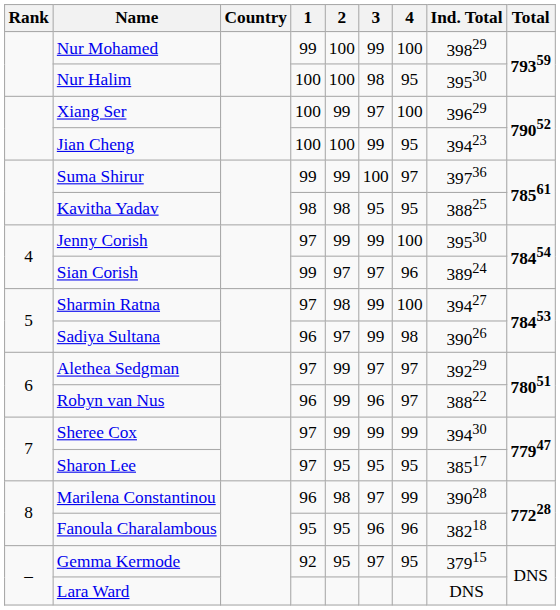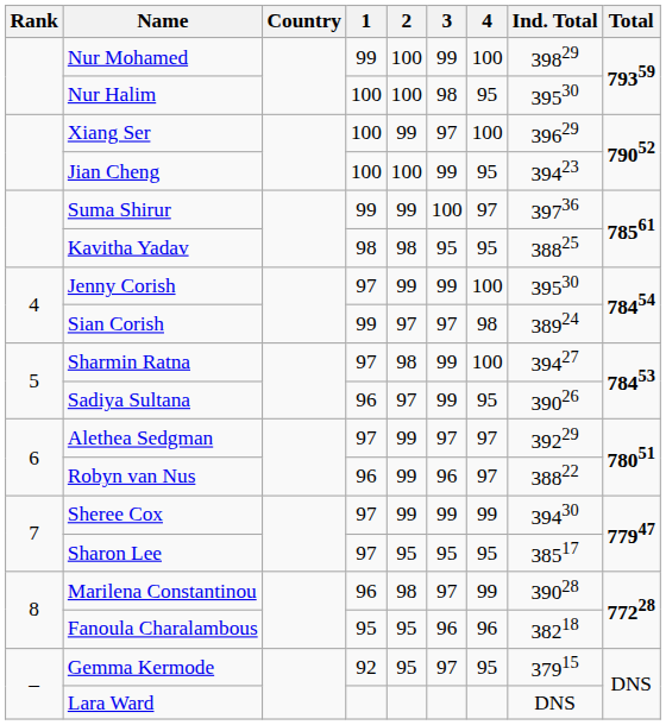 <table class="wikitable sortable" style="text-align:center;">
 <tr>
 <th>Rank</th>
 <th>Name</th>
 <th>Country</th>
 <th>1</th>
 <th>2</th>
 <th>3</th>
 <th>4</th>
 <th>Ind. Total</th>
 <th>Total</th>
 </tr>
 <tr>
 <td rowspan=2></td>
 <td align=left><a href='#'>Nur Mohamed</a></td>
 <td rowspan=2></td>
 <td>99</td>
 <td>100</td>
 <td>99</td>
 <td>100</td>
 <td>398<sup>29</sup></td>
 <td rowspan=2><strong>793<sup>59</sup></strong></td>
 </tr>
 <tr>
 <td align=left><a href='#'>Nur Halim</a></td>
 <td>100</td>
 <td>100</td>
 <td>98</td>
 <td>95</td>
 <td>395<sup>30</sup></td>
 </tr>
 <tr>
 <td rowspan=2></td>
 <td align=left><a href='#'>Xiang Ser</a></td>
 <td rowspan=2></td>
 <td>100</td>
 <td>99</td>
 <td>97</td>
 <td>100</td>
 <td>396<sup>29</sup></td>
 <td rowspan=2><strong>790<sup>52</sup></strong></td>
 </tr>
 <tr>
 <td align=left><a href='#'>Jian Cheng</a></td>
 <td>100</td>
 <td>100</td>
 <td>99</td>
 <td>95</td>
 <td>394<sup>23</sup></td>
 </tr>
 <tr>
 <td rowspan=2></td>
 <td align=left><a href='#'>Suma Shirur</a></td>
 <td rowspan=2></td>
 <td>99</td>
 <td>99</td>
 <td>100</td>
 <td>97</td>
 <td>397<sup>36</sup></td>
 <td rowspan=2><strong>785<sup>61</sup></strong></td>
 </tr>
 <tr>
 <td align=left><a href='#'>Kavitha Yadav</a></td>
 <td>98</td>
 <td>98</td>
 <td>95</td>
 <td>95</td>
 <td>388<sup>25</sup></td>
 </tr>
 <tr>
 <td rowspan=2>4</td>
 <td align=left><a href='#'>Jenny Corish</a></td>
 <td rowspan=2></td>
 <td>97</td>
 <td>99</td>
 <td>99</td>
 <td>100</td>
 <td>395<sup>30</sup></td>
 <td rowspan=2><strong>784<sup>54</sup></strong></td>
 </tr>
 <tr>
 <td align=left><a href='#'>Sian Corish</a></td>
 <td>99</td>
 <td>97</td>
 <td>97</td>
-<td>96</td>
+<td>98</td>
 <td>389<sup>24</sup></td>
 </tr>
 <tr>
 <td rowspan=2>5</td>
 <td align=left><a href='#'>Sharmin Ratna</a></td>
 <td rowspan=2></td>
 <td>97</td>
 <td>98</td>
 <td>99</td>
 <td>100</td>
 <td>394<sup>27</sup></td>
 <td rowspan=2><strong>784<sup>53</sup></strong></td>
 </tr>
 <tr>
 <td align=left><a href='#'>Sadiya Sultana</a></td>
 <td>96</td>
 <td>97</td>
 <td>99</td>
-<td>98</td>
+<td>95</td>
 <td>390<sup>26</sup></td>
 </tr>
 <tr>
 <td rowspan=2>6</td>
 <td align=left><a href='#'>Alethea Sedgman</a></td>
 <td rowspan=2></td>
 <td>97</td>
 <td>99</td>
 <td>97</td>
 <td>97</td>
 <td>392<sup>29</sup></td>
 <td rowspan=2><strong>780<sup>51</sup></strong></td>
 </tr>
 <tr>
 <td align=left><a href='#'>Robyn van Nus</a></td>
 <td>96</td>
 <td>99</td>
 <td>96</td>
 <td>97</td>
 <td>388<sup>22</sup></td>
 </tr>
 <tr>
 <td rowspan=2>7</td>
 <td align=left><a href='#'>Sheree Cox</a></td>
 <td rowspan=2></td>
 <td>97</td>
 <td>99</td>
 <td>99</td>
 <td>99</td>
 <td>394<sup>30</sup></td>
 <td rowspan=2><strong>779<sup>47</sup></strong></td>
 </tr>
 <tr>
 <td align=left><a href='#'>Sharon Lee</a></td>
 <td>97</td>
 <td>95</td>
 <td>95</td>
 <td>95</td>
 <td>385<sup>17</sup></td>
 </tr>
 <tr>
 <td rowspan=2>8</td>
 <td align=left><a href='#'>Marilena Constantinou</a></td>
 <td rowspan=2></td>
 <td>96</td>
 <td>98</td>
 <td>97</td>
 <td>99</td>
 <td>390<sup>28</sup></td>
 <td rowspan=2><strong>772<sup>28</sup></strong></td>
 </tr>
 <tr>
 <td align=left><a href='#'>Fanoula Charalambous</a></td>
 <td>95</td>
 <td>95</td>
 <td>96</td>
 <td>96</td>
 <td>382<sup>18</sup></td>
 </tr>
 <tr>
 <td rowspan=2>–</td>
 <td align=left><a href='#'>Gemma Kermode</a></td>
 <td rowspan=2></td>
 <td>92</td>
 <td>95</td>
 <td>97</td>
 <td>95</td>
 <td>379<sup>15</sup></td>
 <td rowspan=2>DNS</td>
 </tr>
 <tr>
 <td align=left><a href='#'>Lara Ward</a></td>
 <td></td>
 <td></td>
 <td></td>
 <td></td>
 <td>DNS</td>
 </tr>
 </table>
